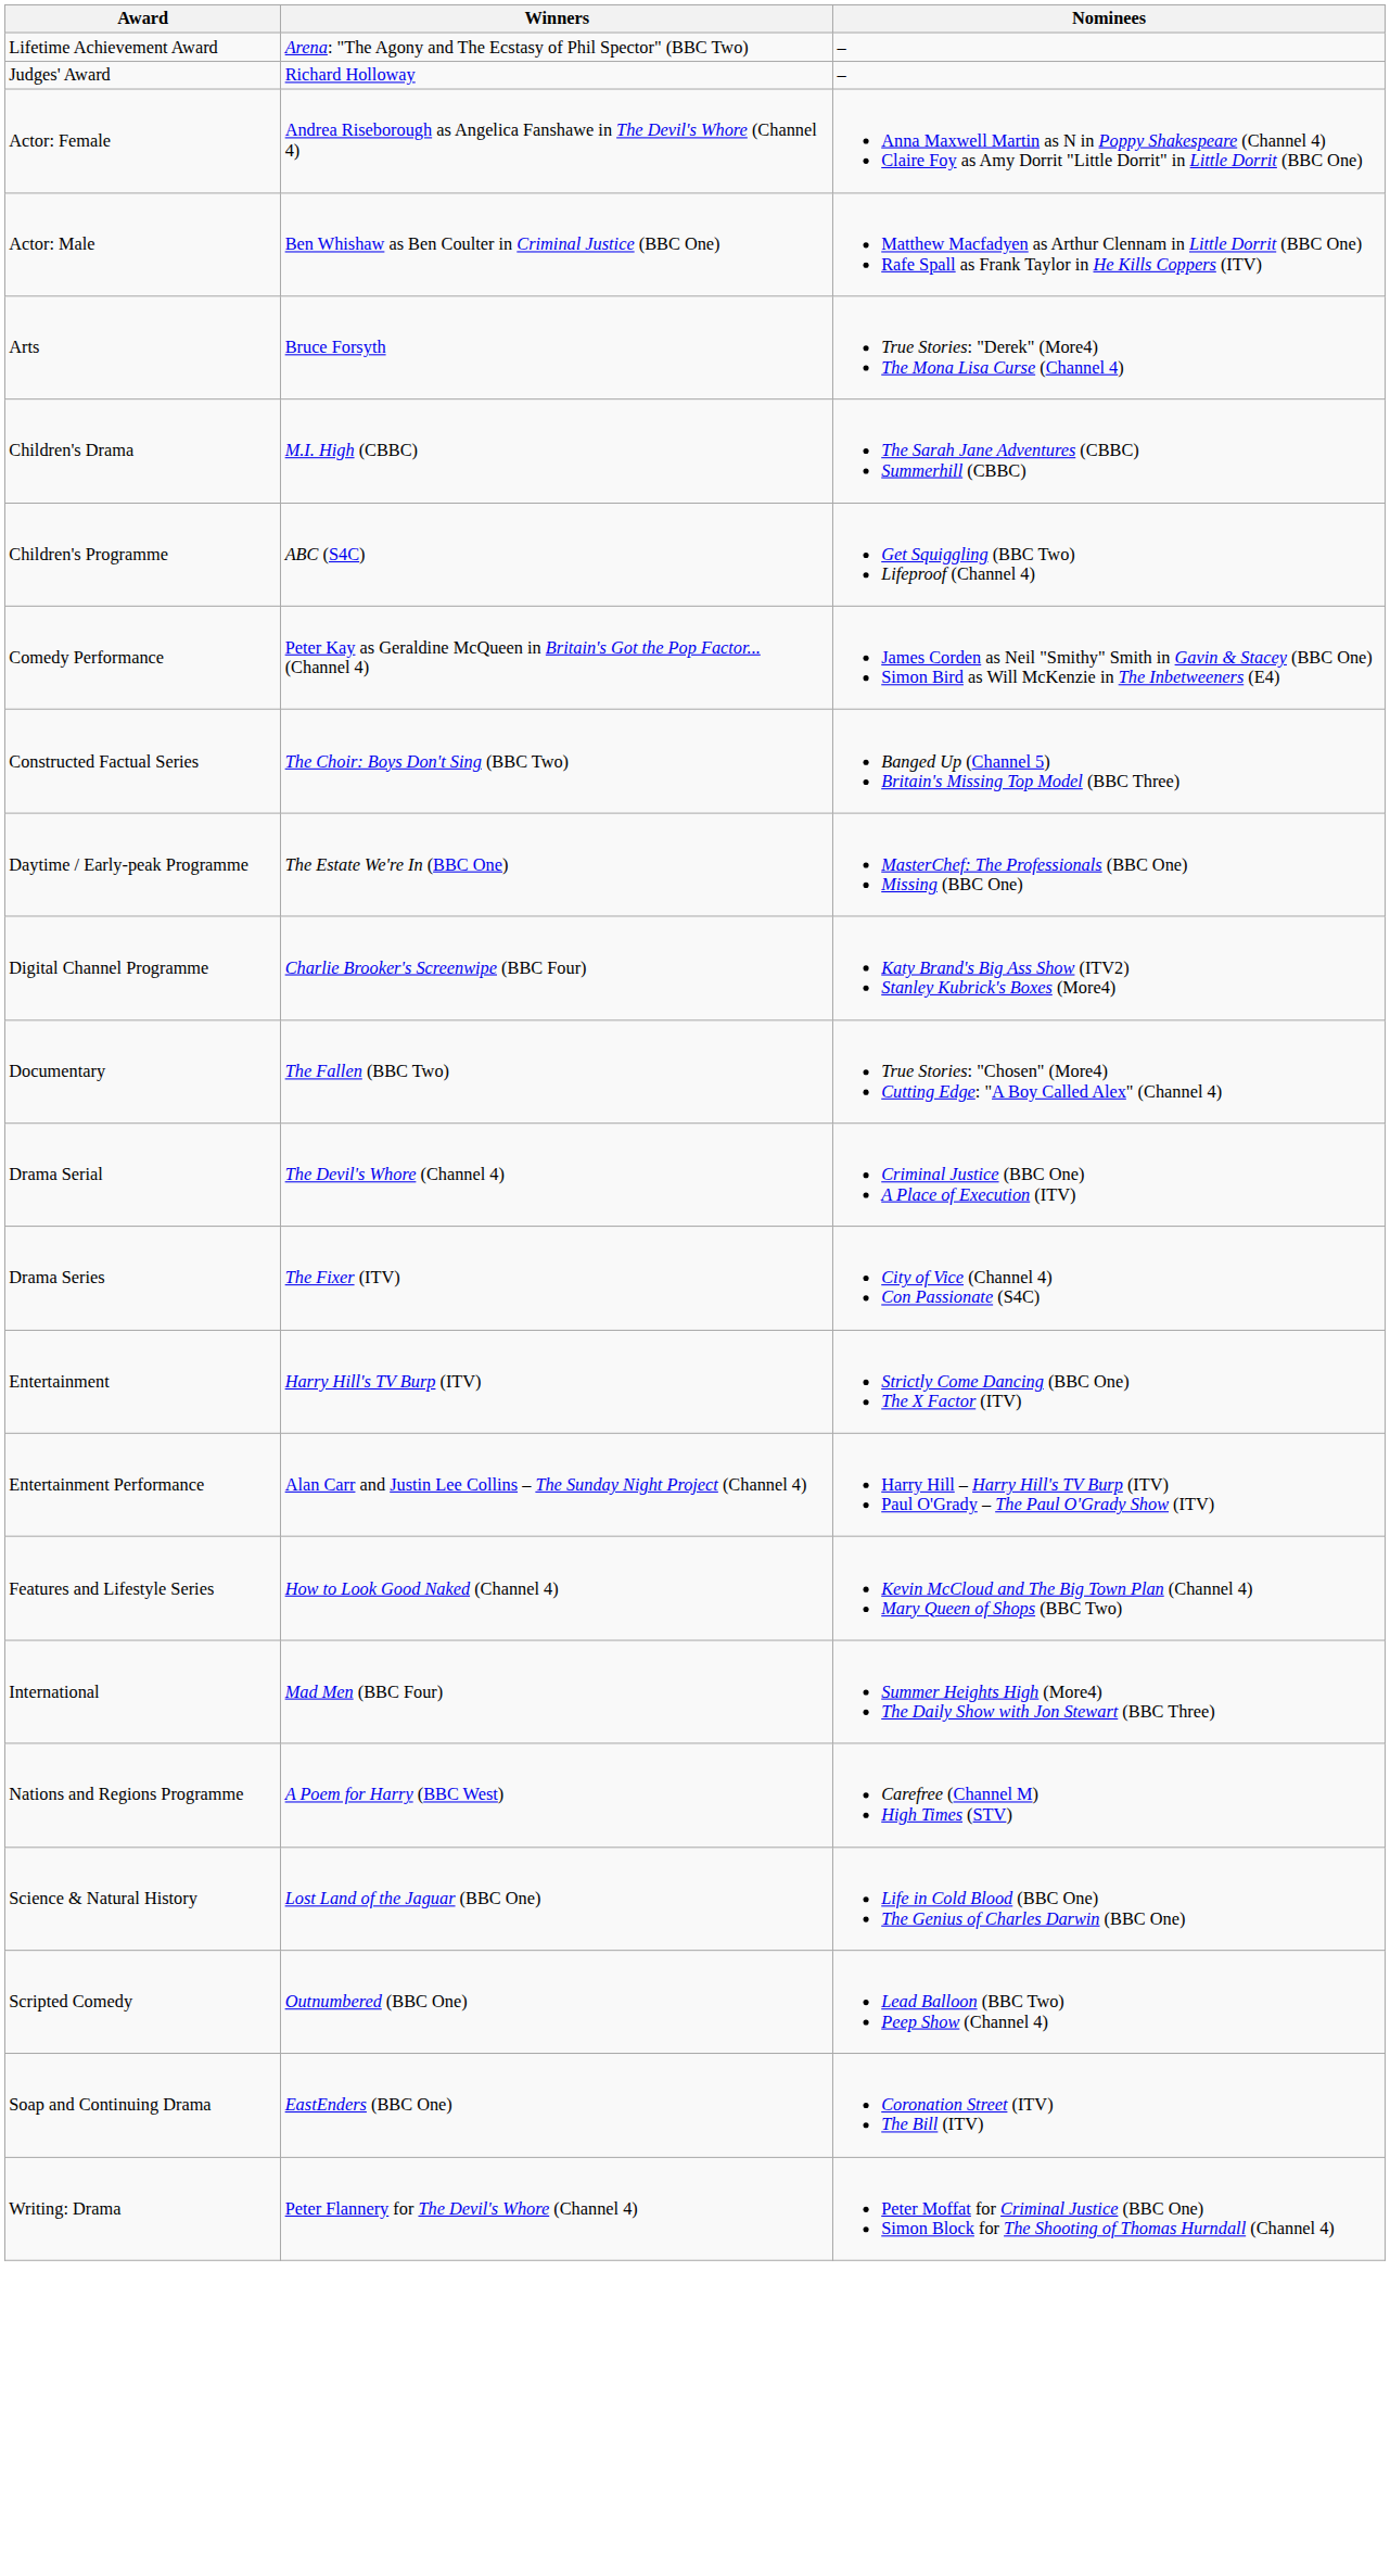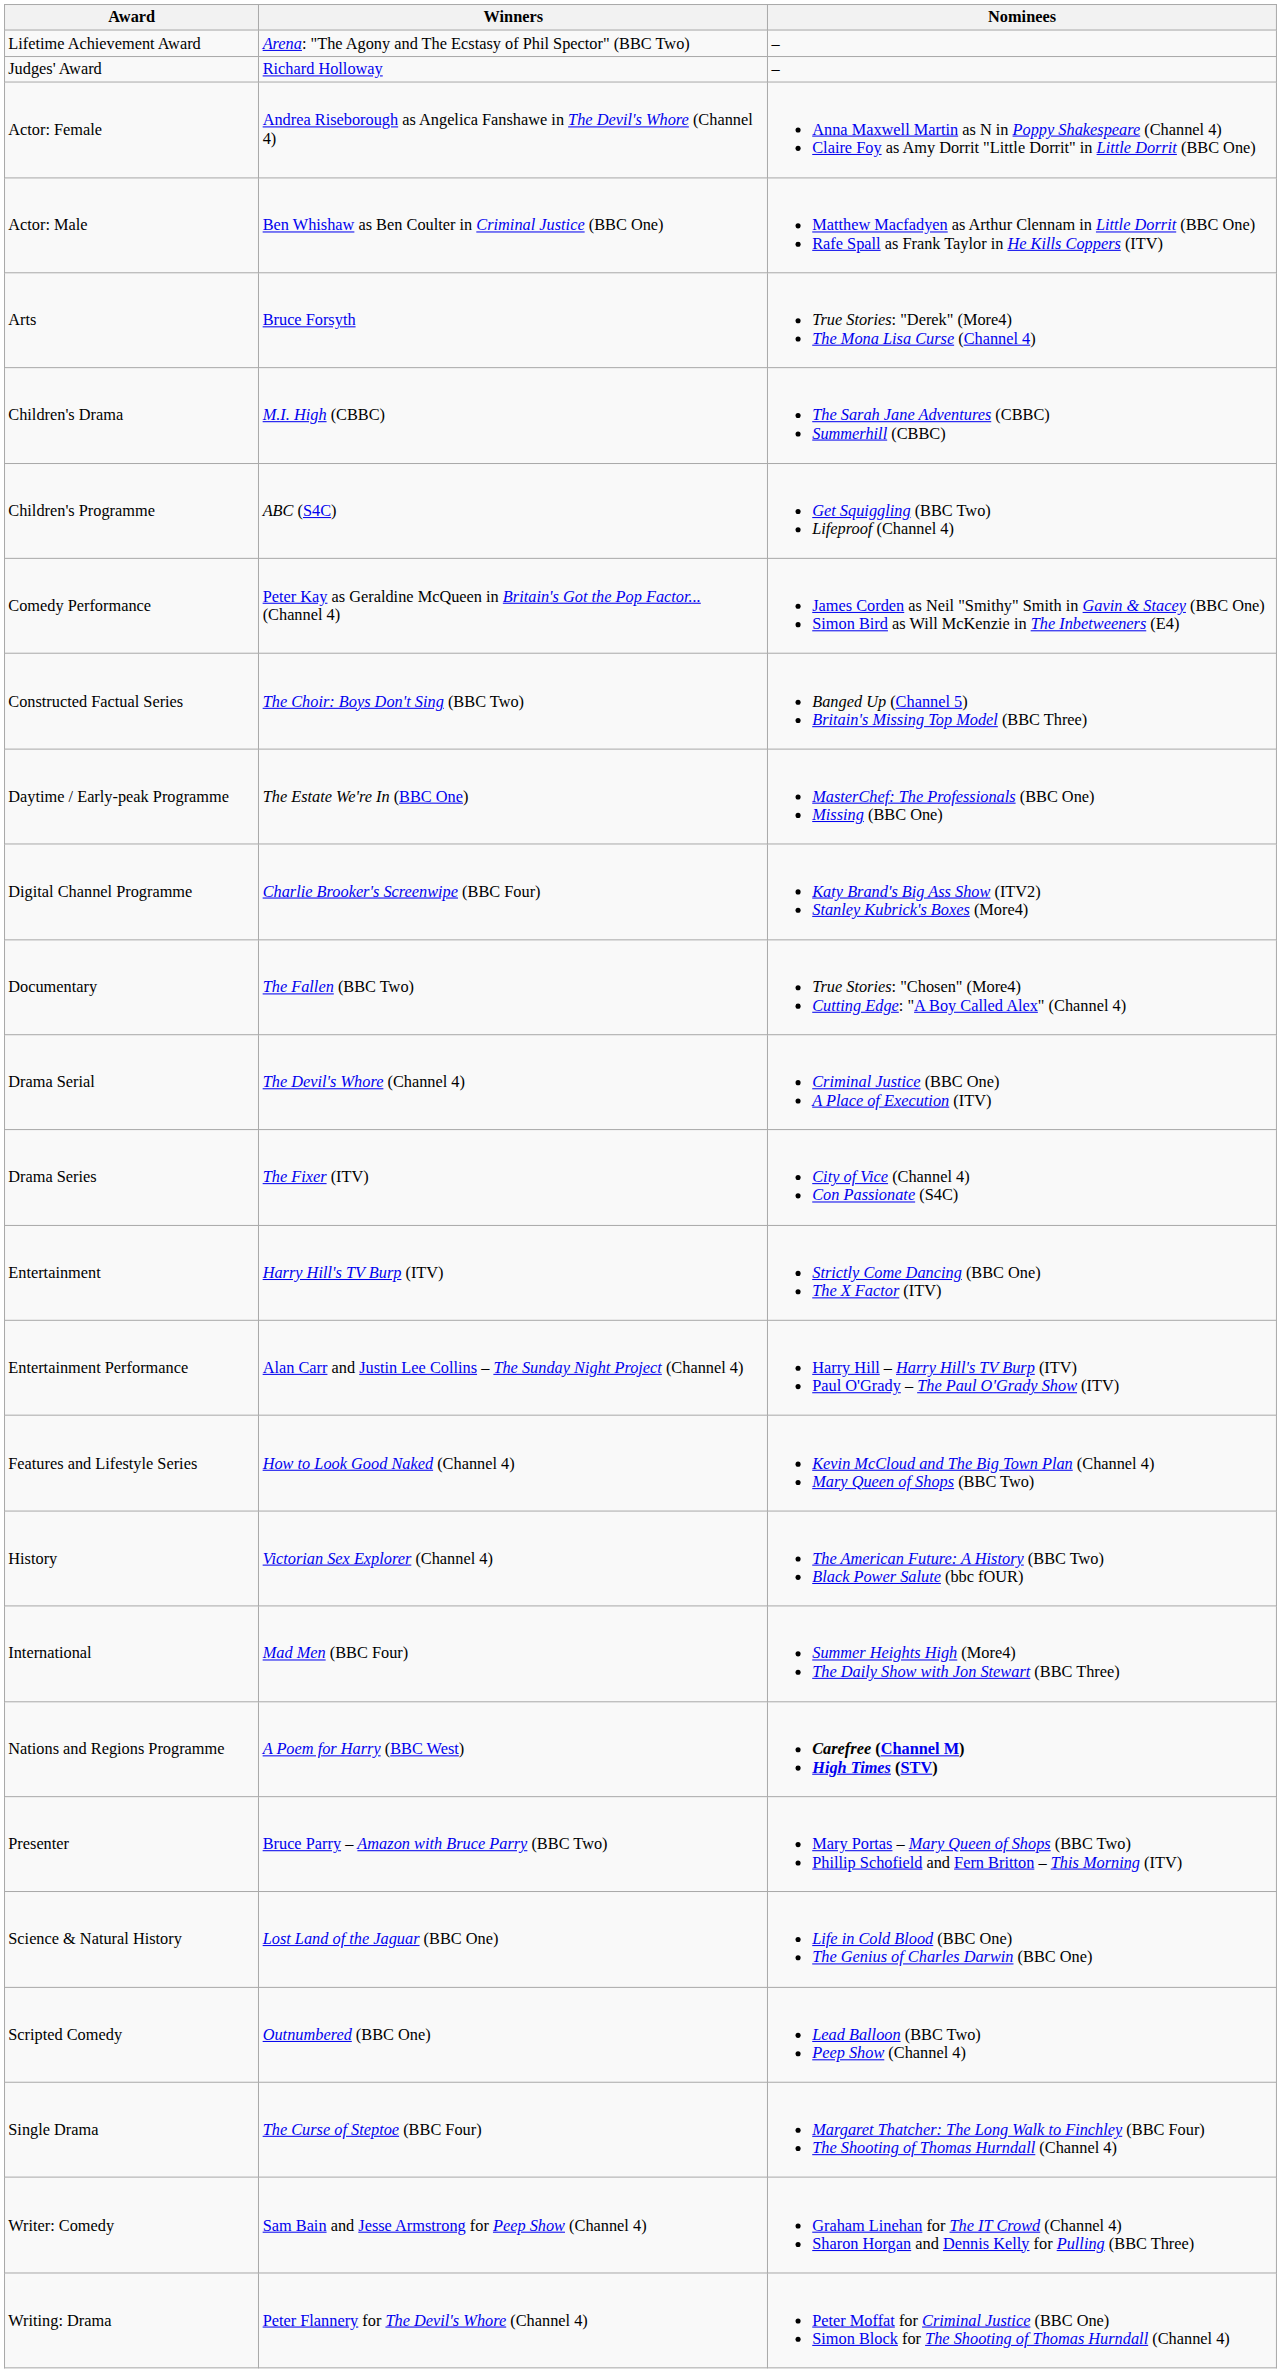 <table class="wikitable">
 <tr>
 <th width="20%">Award</th>
 <th width="40%">Winners</th>
 <th width="40%">Nominees</th>
 </tr>
 <tr>
 <td>Lifetime Achievement Award</td>
 <td><em><a href='#'>Arena</a></em>: "The Agony and The Ecstasy of Phil Spector" (BBC Two)</td>
 <td>–</td>
 </tr>
 <tr>
 <td>Judges' Award</td>
 <td><a href='#'>Richard Holloway</a></td>
 <td>–</td>
 </tr>
 <tr>
 <td>Actor: Female</td>
 <td><a href='#'>Andrea Riseborough</a> as Angelica Fanshawe in <em><a href='#'>The Devil's Whore</a></em> (Channel 4)</td>
 <td><br><ul><li><a href='#'>Anna Maxwell Martin</a> as N in <em><a href='#'>Poppy Shakespeare</a></em> (Channel 4)</li><li><a href='#'>Claire Foy</a> as Amy Dorrit "Little Dorrit" in <em><a href='#'>Little Dorrit</a></em> (BBC One)</li></ul></td>
 </tr>
 <tr>
 <td>Actor: Male</td>
 <td><a href='#'>Ben Whishaw</a> as Ben Coulter in <em><a href='#'>Criminal Justice</a></em> (BBC One)</td>
 <td><br><ul><li><a href='#'>Matthew Macfadyen</a> as Arthur Clennam in <em><a href='#'>Little Dorrit</a></em> (BBC One)</li><li><a href='#'>Rafe Spall</a> as Frank Taylor in <em><a href='#'>He Kills Coppers</a></em> (ITV)</li></ul></td>
 </tr>
 <tr>
 <td>Arts</td>
 <td><a href='#'>Bruce Forsyth</a></td>
 <td><br><ul><li><em>True Stories</em>: "Derek" (More4)</li><li><em><a href='#'>The Mona Lisa Curse</a></em> (<a href='#'>Channel 4</a>)</li></ul></td>
 </tr>
 <tr>
 <td>Children's Drama</td>
 <td><em><a href='#'>M.I. High</a></em> (CBBC)</td>
 <td><br><ul><li><em><a href='#'>The Sarah Jane Adventures</a></em> (CBBC)</li><li><em><a href='#'>Summerhill</a></em> (CBBC)</li></ul></td>
 </tr>
 <tr>
 <td>Children's Programme</td>
 <td><em>ABC</em> (<a href='#'>S4C</a>)</td>
 <td><br><ul><li><em><a href='#'>Get Squiggling</a></em> (BBC Two)</li><li><em>Lifeproof</em> (Channel 4)</li></ul></td>
 </tr>
 <tr>
 <td>Comedy Performance</td>
 <td><a href='#'>Peter Kay</a> as Geraldine McQueen in <em><a href='#'>Britain's Got the Pop Factor...</a></em> (Channel 4)</td>
 <td><br><ul><li><a href='#'>James Corden</a> as Neil "Smithy" Smith in <em><a href='#'>Gavin & Stacey</a></em> (BBC One)</li><li><a href='#'>Simon Bird</a> as Will McKenzie in <em><a href='#'>The Inbetweeners</a></em> (E4)</li></ul></td>
 </tr>
 <tr>
 <td>Constructed Factual Series</td>
 <td><em><a href='#'>The Choir: Boys Don't Sing</a></em> (BBC Two)</td>
 <td><br><ul><li><em>Banged Up</em> (<a href='#'>Channel 5</a>)</li><li><em><a href='#'>Britain's Missing Top Model</a></em> (BBC Three)</li></ul></td>
 </tr>
 <tr>
 <td>Daytime / Early-peak Programme</td>
 <td><em>The Estate We're In</em> (<a href='#'>BBC One</a>)</td>
 <td><br><ul><li><em><a href='#'>MasterChef: The Professionals</a></em> (BBC One)</li><li><em><a href='#'>Missing</a></em> (BBC One)</li></ul></td>
 </tr>
 <tr>
 <td>Digital Channel Programme</td>
 <td><em><a href='#'>Charlie Brooker's Screenwipe</a></em> (BBC Four)</td>
 <td><br><ul><li><em><a href='#'>Katy Brand's Big Ass Show</a></em> (ITV2)</li><li><em><a href='#'>Stanley Kubrick's Boxes</a></em> (More4)</li></ul></td>
 </tr>
 <tr>
 <td>Documentary</td>
 <td><em><a href='#'>The Fallen</a></em> (BBC Two)</td>
 <td><br><ul><li><em>True Stories</em>: "Chosen" (More4)</li><li><em><a href='#'>Cutting Edge</a></em>: "<a href='#'>A Boy Called Alex</a>" (Channel 4)</li></ul></td>
 </tr>
 <tr>
 <td>Drama Serial</td>
 <td><em><a href='#'>The Devil's Whore</a></em> (Channel 4)</td>
 <td><br><ul><li><em><a href='#'>Criminal Justice</a></em> (BBC One)</li><li><em><a href='#'>A Place of Execution</a></em> (ITV)</li></ul></td>
 </tr>
 <tr>
 <td>Drama Series</td>
 <td><em><a href='#'>The Fixer</a></em> (ITV)</td>
 <td><br><ul><li><em><a href='#'>City of Vice</a></em> (Channel 4)</li><li><em><a href='#'>Con Passionate</a></em> (S4C)</li></ul></td>
 </tr>
 <tr>
 <td>Entertainment</td>
 <td><em><a href='#'>Harry Hill's TV Burp</a></em> (ITV)</td>
 <td><br><ul><li><em><a href='#'>Strictly Come Dancing</a></em> (BBC One)</li><li><em><a href='#'>The X Factor</a></em> (ITV)</li></ul></td>
 </tr>
 <tr>
 <td>Entertainment Performance</td>
 <td><a href='#'>Alan Carr</a> and <a href='#'>Justin Lee Collins</a> – <em><a href='#'>The Sunday Night Project</a></em> (Channel 4)</td>
 <td><br><ul><li><a href='#'>Harry Hill</a> – <em><a href='#'>Harry Hill's TV Burp</a></em> (ITV)</li><li><a href='#'>Paul O'Grady</a> – <em><a href='#'>The Paul O'Grady Show</a></em> (ITV)</li></ul></td>
 </tr>
 <tr>
 <td>Features and Lifestyle Series</td>
 <td><em><a href='#'>How to Look Good Naked</a></em> (Channel 4)</td>
 <td><br><ul><li><em><a href='#'>Kevin McCloud and The Big Town Plan</a></em> (Channel 4)</li><li><em><a href='#'>Mary Queen of Shops</a></em> (BBC Two)</li></ul></td>
 </tr>
 <tr>
+<td>History</td>
+<td><em><a href='#'>Victorian Sex Explorer</a></em> (Channel 4)</td>
+<td><br><ul><li><em><a href='#'>The American Future: A History</a></em> (BBC Two)</li><li><em><a href='#'>Black Power Salute</a></em> (bbc fOUR)</li></ul></td>
+</tr>
+<tr>
 <td>International</td>
 <td><em><a href='#'>Mad Men</a></em> (BBC Four)</td>
 <td><br><ul><li><em><a href='#'>Summer Heights High</a></em> (More4)</li><li><em><a href='#'>The Daily Show with Jon Stewart</a></em> (BBC Three)</li></ul></td>
 </tr>
 <tr>
 <td>Nations and Regions Programme</td>
 <td><em><a href='#'>A Poem for Harry</a></em> (<a href='#'>BBC West</a>)</td>
-<td><br><ul><li><em>Carefree</em> (<a href='#'>Channel M</a>)</li><li><em><a href='#'>High Times</a></em> (<a href='#'>STV</a>)</li></ul></td>
+<td><strong><br><ul><li><em>Carefree</em> (<a href='#'>Channel M</a>)</li><li><em><a href='#'>High Times</a></em> (<a href='#'>STV</a>)</li></ul></strong></td>
+</tr>
+<tr>
+<td>Presenter</td>
+<td><a href='#'>Bruce Parry</a> – <em><a href='#'>Amazon with Bruce Parry</a></em> (BBC Two)</td>
+<td><br><ul><li><a href='#'>Mary Portas</a> – <em><a href='#'>Mary Queen of Shops</a></em> (BBC Two)</li><li><a href='#'>Phillip Schofield</a> and <a href='#'>Fern Britton</a> – <em><a href='#'>This Morning</a></em> (ITV)</li></ul></td>
 </tr>
 <tr>
 <td>Science & Natural History</td>
 <td><em><a href='#'>Lost Land of the Jaguar</a></em> (BBC One)</td>
 <td><br><ul><li><em><a href='#'>Life in Cold Blood</a></em> (BBC One)</li><li><em><a href='#'>The Genius of Charles Darwin</a></em> (BBC One)</li></ul></td>
 </tr>
 <tr>
 <td>Scripted Comedy</td>
 <td><em><a href='#'>Outnumbered</a></em> (BBC One)</td>
 <td><br><ul><li><em><a href='#'>Lead Balloon</a></em> (BBC Two)</li><li><em><a href='#'>Peep Show</a></em> (Channel 4)</li></ul></td>
 </tr>
 <tr>
-<td>Soap and Continuing Drama</td>
-<td><em><a href='#'>EastEnders</a></em> (BBC One)</td>
-<td><br><ul><li><em><a href='#'>Coronation Street</a></em> (ITV)</li><li><em><a href='#'>The Bill</a></em> (ITV)</li></ul></td>
+<td>Single Drama</td>
+<td><em><a href='#'>The Curse of Steptoe</a></em> (BBC Four)</td>
+<td><br><ul><li><em><a href='#'>Margaret Thatcher: The Long Walk to Finchley</a></em> (BBC Four)</li><li><em><a href='#'>The Shooting of Thomas Hurndall</a></em> (Channel 4)</li></ul></td>
+</tr>
+<tr>
+<td>Writer: Comedy</td>
+<td><a href='#'>Sam Bain</a> and <a href='#'>Jesse Armstrong</a> for <em><a href='#'>Peep Show</a></em> (Channel 4)</td>
+<td><br><ul><li><a href='#'>Graham Linehan</a> for <em><a href='#'>The IT Crowd</a></em> (Channel 4)</li><li><a href='#'>Sharon Horgan</a> and <a href='#'>Dennis Kelly</a> for <em><a href='#'>Pulling</a></em> (BBC Three)</li></ul></td>
 </tr>
 <tr>
 <td>Writing: Drama</td>
 <td><a href='#'>Peter Flannery</a> for <em><a href='#'>The Devil's Whore</a></em> (Channel 4)</td>
 <td><br><ul><li><a href='#'>Peter Moffat</a> for <em><a href='#'>Criminal Justice</a></em> (BBC One)</li><li><a href='#'>Simon Block</a> for <em><a href='#'>The Shooting of Thomas Hurndall</a></em> (Channel 4)</li></ul></td>
 </tr>
 </table>
